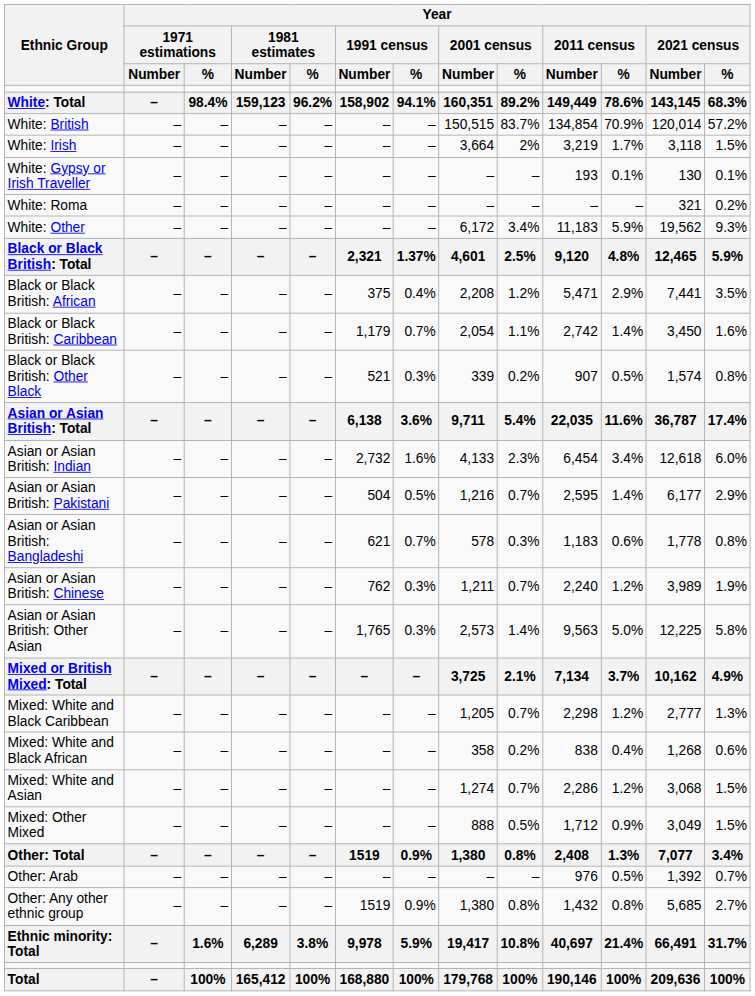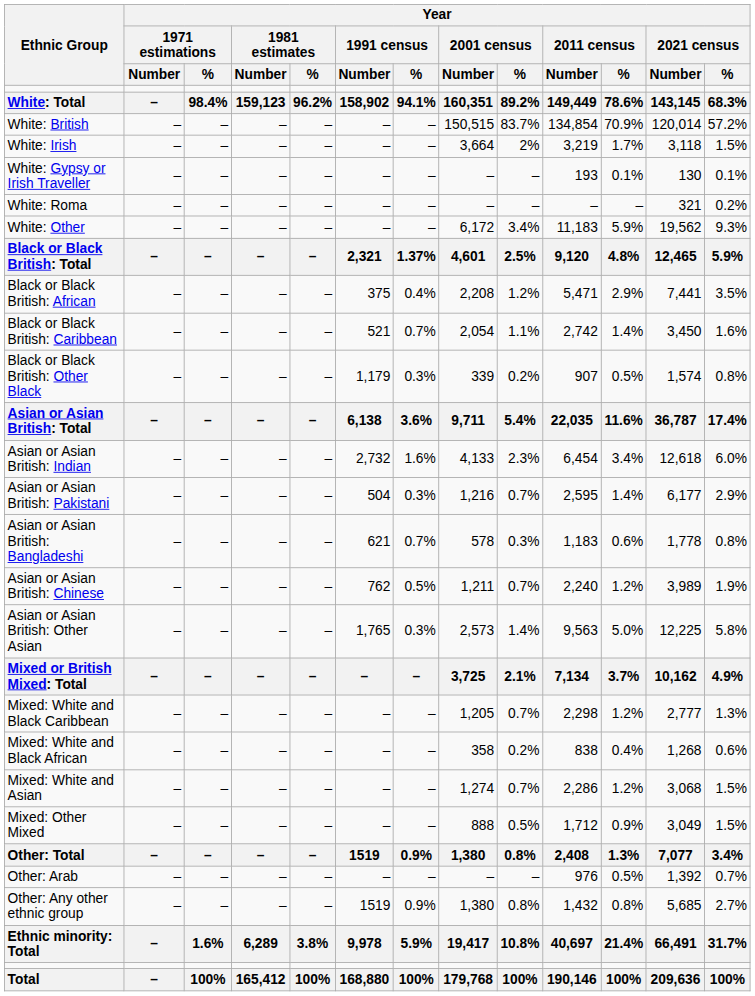 <table class="wikitable sortable" style="text-align:right">
 <tr>
 <th rowspan="3">Ethnic Group</th>
 <th colspan="12">Year</th>
 </tr>
 <tr>
 <th colspan="2">1971 estimations</th>
 <th colspan="2">1981 estimates</th>
 <th colspan="2">1991 census</th>
 <th colspan="2">2001 census</th>
 <th colspan="2">2011 census</th>
 <th colspan="2">2021 census</th>
 </tr>
 <tr>
 <th>Number</th>
 <th>%</th>
 <th>Number</th>
 <th>%</th>
 <th>Number</th>
 <th>%</th>
 <th>Number</th>
 <th>%</th>
 <th>Number</th>
 <th>%</th>
 <th>Number</th>
 <th>%</th>
 </tr>
 <tr>
 <td></td>
 <td></td>
 <td></td>
 <td></td>
 <td></td>
 <td></td>
 <td></td>
 <td></td>
 <td></td>
 <td></td>
 <td></td>
 <td></td>
 <td></td>
 </tr>
 <tr>
 <th style="text-align:left"><a href='#'>White</a>: Total</th>
 <th>–</th>
 <th>98.4%</th>
 <th>159,123</th>
 <th>96.2%</th>
 <th>158,902</th>
 <th>94.1%</th>
 <th>160,351</th>
 <th>89.2%</th>
 <th>149,449</th>
 <th>78.6%</th>
 <th>143,145</th>
 <th>68.3%</th>
 </tr>
 <tr>
 <td style="text-align:left">White: <a href='#'>British</a></td>
 <td>–</td>
 <td>–</td>
 <td>–</td>
 <td>–</td>
 <td>–</td>
 <td>–</td>
 <td>150,515</td>
 <td>83.7%</td>
 <td>134,854</td>
 <td>70.9%</td>
 <td>120,014</td>
 <td>57.2%</td>
 </tr>
 <tr>
 <td style="text-align:left">White: <a href='#'>Irish</a></td>
 <td>–</td>
 <td>–</td>
 <td>–</td>
 <td>–</td>
 <td>–</td>
 <td>–</td>
 <td>3,664</td>
 <td>2%</td>
 <td>3,219</td>
 <td>1.7%</td>
 <td>3,118</td>
 <td>1.5%</td>
 </tr>
 <tr>
 <td style="text-align:left">White: <a href='#'>Gypsy or Irish Traveller</a></td>
 <td>–</td>
 <td>–</td>
 <td>–</td>
 <td>–</td>
 <td>–</td>
 <td>–</td>
 <td>–</td>
 <td>–</td>
 <td>193</td>
 <td>0.1%</td>
 <td>130</td>
 <td>0.1%</td>
 </tr>
 <tr>
 <td style="text-align:left">White: Roma</td>
 <td>–</td>
 <td>–</td>
 <td>–</td>
 <td>–</td>
 <td>–</td>
 <td>–</td>
 <td>–</td>
 <td>–</td>
 <td>–</td>
 <td>–</td>
 <td>321</td>
 <td>0.2%</td>
 </tr>
 <tr>
 <td style="text-align:left">White: <a href='#'>Other</a></td>
 <td>–</td>
 <td>–</td>
 <td>–</td>
 <td>–</td>
 <td>–</td>
 <td>–</td>
 <td>6,172</td>
 <td>3.4%</td>
 <td>11,183</td>
 <td>5.9%</td>
 <td>19,562</td>
 <td>9.3%</td>
 </tr>
 <tr>
 <th style="text-align:left"><a href='#'>Black or Black British</a>: Total</th>
 <th>–</th>
 <th>–</th>
 <th>–</th>
 <th>–</th>
 <th>2,321</th>
 <th>1.37%</th>
 <th>4,601</th>
 <th>2.5%</th>
 <th>9,120</th>
 <th>4.8%</th>
 <th>12,465</th>
 <th>5.9%</th>
 </tr>
 <tr>
 <td style="text-align:left">Black or Black British: <a href='#'>African</a></td>
 <td>–</td>
 <td>–</td>
 <td>–</td>
 <td>–</td>
 <td>375</td>
 <td>0.4%</td>
 <td>2,208</td>
 <td>1.2%</td>
 <td>5,471</td>
 <td>2.9%</td>
 <td>7,441</td>
 <td>3.5%</td>
 </tr>
 <tr>
 <td style="text-align:left">Black or Black British: <a href='#'>Caribbean</a></td>
 <td>–</td>
 <td>–</td>
 <td>–</td>
 <td>–</td>
-<td>1,179</td>
+<td>521</td>
 <td>0.7%</td>
 <td>2,054</td>
 <td>1.1%</td>
 <td>2,742</td>
 <td>1.4%</td>
 <td>3,450</td>
 <td>1.6%</td>
 </tr>
 <tr>
 <td style="text-align:left">Black or Black British: <a href='#'>Other Black</a></td>
 <td>–</td>
 <td>–</td>
 <td>–</td>
 <td>–</td>
-<td>521</td>
+<td>1,179</td>
 <td>0.3%</td>
 <td>339</td>
 <td>0.2%</td>
 <td>907</td>
 <td>0.5%</td>
 <td>1,574</td>
 <td>0.8%</td>
 </tr>
 <tr>
 <th style="text-align:left"><a href='#'>Asian or Asian British</a>: Total</th>
 <th>–</th>
 <th>–</th>
 <th>–</th>
 <th>–</th>
 <th>6,138</th>
 <th>3.6%</th>
 <th>9,711</th>
 <th>5.4%</th>
 <th>22,035</th>
 <th>11.6%</th>
 <th>36,787</th>
 <th>17.4%</th>
 </tr>
 <tr>
 <td style="text-align:left">Asian or Asian British: <a href='#'>Indian</a></td>
 <td>–</td>
 <td>–</td>
 <td>–</td>
 <td>–</td>
 <td>2,732</td>
 <td>1.6%</td>
 <td>4,133</td>
 <td>2.3%</td>
 <td>6,454</td>
 <td>3.4%</td>
 <td>12,618</td>
 <td>6.0%</td>
 </tr>
 <tr>
 <td style="text-align:left">Asian or Asian British: <a href='#'>Pakistani</a></td>
 <td>–</td>
 <td>–</td>
 <td>–</td>
 <td>–</td>
 <td>504</td>
-<td>0.5%</td>
+<td>0.3%</td>
 <td>1,216</td>
 <td>0.7%</td>
 <td>2,595</td>
 <td>1.4%</td>
 <td>6,177</td>
 <td>2.9%</td>
 </tr>
 <tr>
 <td style="text-align:left">Asian or Asian British: <a href='#'>Bangladeshi</a></td>
 <td>–</td>
 <td>–</td>
 <td>–</td>
 <td>–</td>
 <td>621</td>
 <td>0.7%</td>
 <td>578</td>
 <td>0.3%</td>
 <td>1,183</td>
 <td>0.6%</td>
 <td>1,778</td>
 <td>0.8%</td>
 </tr>
 <tr>
 <td style="text-align:left">Asian or Asian British: <a href='#'>Chinese</a></td>
 <td>–</td>
 <td>–</td>
 <td>–</td>
 <td>–</td>
 <td>762</td>
-<td>0.3%</td>
+<td>0.5%</td>
 <td>1,211</td>
 <td>0.7%</td>
 <td>2,240</td>
 <td>1.2%</td>
 <td>3,989</td>
 <td>1.9%</td>
 </tr>
 <tr>
 <td style="text-align:left">Asian or Asian British: Other Asian</td>
 <td>–</td>
 <td>–</td>
 <td>–</td>
 <td>–</td>
 <td>1,765</td>
 <td>0.3%</td>
 <td>2,573</td>
 <td>1.4%</td>
 <td>9,563</td>
 <td>5.0%</td>
 <td>12,225</td>
 <td>5.8%</td>
 </tr>
 <tr>
 <th style="text-align:left"><a href='#'>Mixed or British Mixed</a>: Total</th>
 <th>–</th>
 <th>–</th>
 <th>–</th>
 <th>–</th>
 <th>–</th>
 <th>–</th>
 <th>3,725</th>
 <th>2.1%</th>
 <th>7,134</th>
 <th>3.7%</th>
 <th>10,162</th>
 <th>4.9%</th>
 </tr>
 <tr>
 <td style="text-align:left">Mixed: White and Black Caribbean</td>
 <td>–</td>
 <td>–</td>
 <td>–</td>
 <td>–</td>
 <td>–</td>
 <td>–</td>
 <td>1,205</td>
 <td>0.7%</td>
 <td>2,298</td>
 <td>1.2%</td>
 <td>2,777</td>
 <td>1.3%</td>
 </tr>
 <tr>
 <td style="text-align:left">Mixed: White and Black African</td>
 <td>–</td>
 <td>–</td>
 <td>–</td>
 <td>–</td>
 <td>–</td>
 <td>–</td>
 <td>358</td>
 <td>0.2%</td>
 <td>838</td>
 <td>0.4%</td>
 <td>1,268</td>
 <td>0.6%</td>
 </tr>
 <tr>
 <td style="text-align:left">Mixed: White and Asian</td>
 <td>–</td>
 <td>–</td>
 <td>–</td>
 <td>–</td>
 <td>–</td>
 <td>–</td>
 <td>1,274</td>
 <td>0.7%</td>
 <td>2,286</td>
 <td>1.2%</td>
 <td>3,068</td>
 <td>1.5%</td>
 </tr>
 <tr>
 <td style="text-align:left">Mixed: Other Mixed</td>
 <td>–</td>
 <td>–</td>
 <td>–</td>
 <td>–</td>
 <td>–</td>
 <td>–</td>
 <td>888</td>
 <td>0.5%</td>
 <td>1,712</td>
 <td>0.9%</td>
 <td>3,049</td>
 <td>1.5%</td>
 </tr>
 <tr>
 <th style="text-align:left">Other: Total</th>
 <th>–</th>
 <th>–</th>
 <th>–</th>
 <th>–</th>
 <th>1519</th>
 <th>0.9%</th>
 <th>1,380</th>
 <th>0.8%</th>
 <th>2,408</th>
 <th>1.3%</th>
 <th>7,077</th>
 <th>3.4%</th>
 </tr>
 <tr>
 <td style="text-align:left">Other: Arab</td>
 <td>–</td>
 <td>–</td>
 <td>–</td>
 <td>–</td>
 <td>–</td>
 <td>–</td>
 <td>–</td>
 <td>–</td>
 <td>976</td>
 <td>0.5%</td>
 <td>1,392</td>
 <td>0.7%</td>
 </tr>
 <tr>
 <td style="text-align:left">Other: Any other ethnic group</td>
 <td>–</td>
 <td>–</td>
 <td>–</td>
 <td>–</td>
 <td>1519</td>
 <td>0.9%</td>
 <td>1,380</td>
 <td>0.8%</td>
 <td>1,432</td>
 <td>0.8%</td>
 <td>5,685</td>
 <td>2.7%</td>
 </tr>
 <tr>
 <th style="text-align:left">Ethnic minority: Total</th>
 <th>–</th>
 <th>1.6%</th>
 <th>6,289</th>
 <th>3.8%</th>
 <th>9,978</th>
 <th>5.9%</th>
 <th>19,417</th>
 <th>10.8%</th>
 <th>40,697</th>
 <th>21.4%</th>
 <th>66,491</th>
 <th>31.7%</th>
 </tr>
 <tr>
 <td></td>
 <td></td>
 <td></td>
 <td></td>
 <td></td>
 <td></td>
 <td></td>
 <td></td>
 <td></td>
 <td></td>
 <td></td>
 <td></td>
 <td></td>
 </tr>
 <tr>
 <th style="text-align:left">Total</th>
 <th>–</th>
 <th>100%</th>
 <th>165,412</th>
 <th>100%</th>
 <th>168,880</th>
 <th>100%</th>
 <th>179,768</th>
 <th>100%</th>
 <th>190,146</th>
 <th>100%</th>
 <th>209,636</th>
 <th>100%</th>
 </tr>
 </table>
